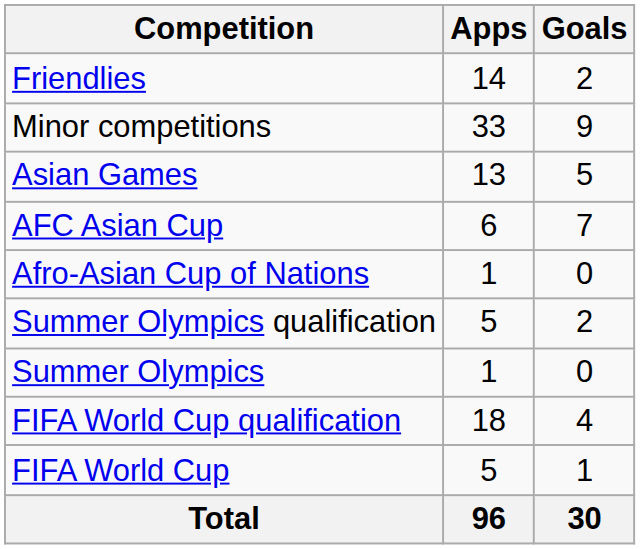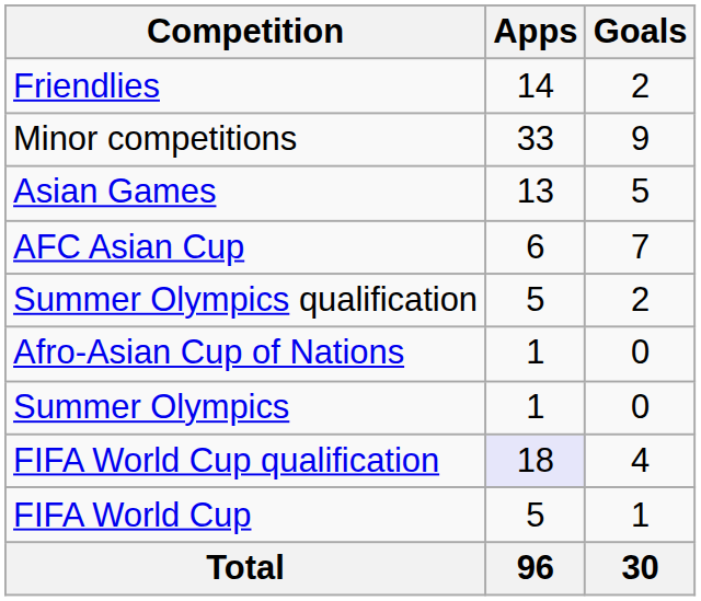 <table class="wikitable" style="text-align:center">
 <tr>
 <th>Competition</th>
 <th>Apps</th>
 <th>Goals</th>
 </tr>
 <tr>
 <td style="text-align:left"><a href='#'>Friendlies</a></td>
 <td>14</td>
 <td>2</td>
 </tr>
 <tr>
 <td style="text-align:left">Minor competitions</td>
 <td>33</td>
 <td>9</td>
 </tr>
 <tr>
 <td style="text-align:left"><a href='#'>Asian Games</a></td>
 <td>13</td>
 <td>5</td>
 </tr>
 <tr>
 <td style="text-align:left"><a href='#'>AFC Asian Cup</a></td>
 <td>6</td>
 <td>7</td>
 </tr>
 <tr>
+<td style="text-align:left"><a href='#'>Summer Olympics</a> qualification</td>
+<td>5</td>
+<td>2</td>
+</tr>
+<tr>
 <td style="text-align:left"><a href='#'>Afro-Asian Cup of Nations</a></td>
 <td>1</td>
 <td>0</td>
-</tr>
-<tr>
-<td style="text-align:left"><a href='#'>Summer Olympics</a> qualification</td>
-<td>5</td>
-<td>2</td>
 </tr>
 <tr>
 <td style="text-align:left"><a href='#'>Summer Olympics</a></td>
 <td>1</td>
 <td>0</td>
 </tr>
 <tr>
 <td style="text-align:left"><a href='#'>FIFA World Cup qualification</a></td>
-<td>18</td>
+<td style="background: lavender;">18</td>
 <td>4</td>
 </tr>
 <tr>
 <td style="text-align:left"><a href='#'>FIFA World Cup</a></td>
 <td>5</td>
 <td>1</td>
 </tr>
 <tr>
 <th>Total</th>
 <th>96</th>
 <th>30</th>
 </tr>
 </table>
